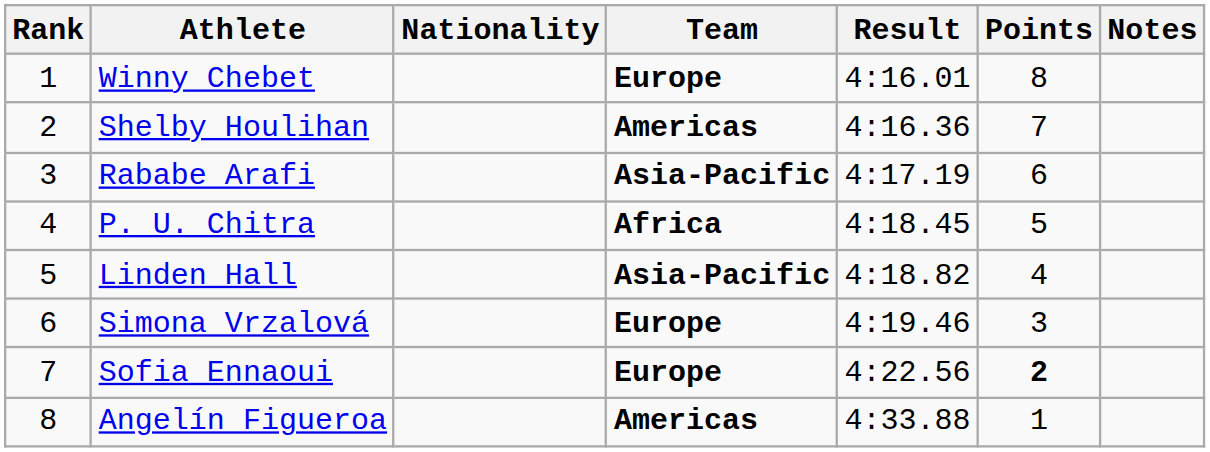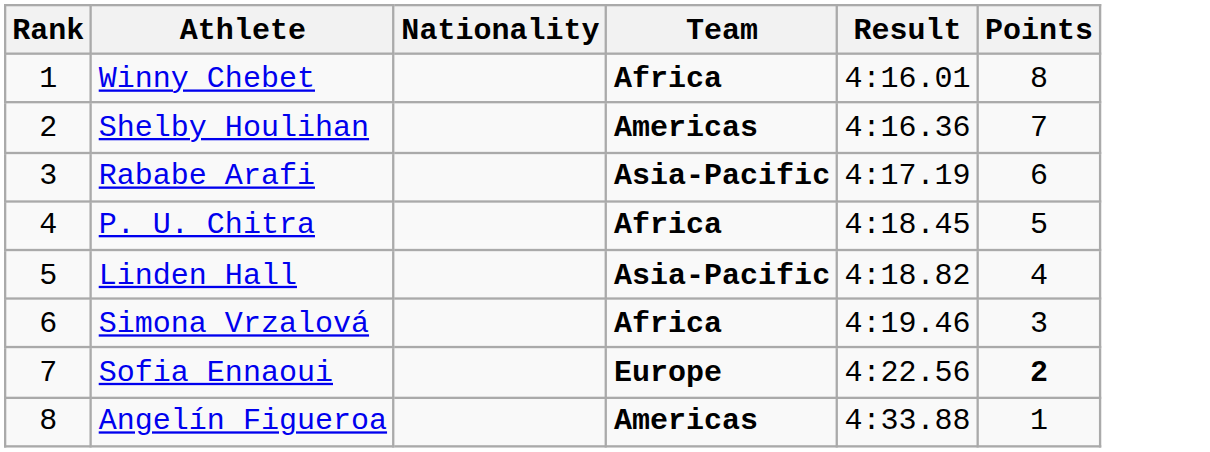 <table class="wikitable sortable" style="text-align:center">
 <tr>
 <th>Rank</th>
 <th>Athlete</th>
 <th>Nationality</th>
 <th>Team</th>
 <th>Result</th>
 <th>Points</th>
-<th>Notes</th>
 </tr>
 <tr>
 <td>1</td>
 <td align="left"><a href='#'>Winny Chebet</a></td>
 <td align=left></td>
-<td align=left><strong>Europe</strong></td>
+<td align=left><strong>Africa</strong></td>
 <td>4:16.01</td>
 <td>8</td>
-<td></td>
 </tr>
 <tr>
 <td>2</td>
 <td align="left"><a href='#'>Shelby Houlihan</a></td>
 <td align=left></td>
 <td align=left><strong>Americas</strong></td>
 <td>4:16.36</td>
 <td>7</td>
-<td></td>
 </tr>
 <tr>
 <td>3</td>
 <td align="left"><a href='#'>Rababe Arafi</a></td>
 <td align=left></td>
 <td align=left><strong>Asia-Pacific</strong></td>
 <td>4:17.19</td>
 <td>6</td>
-<td></td>
 </tr>
 <tr>
 <td>4</td>
 <td align="left"><a href='#'>P. U. Chitra</a></td>
 <td align=left></td>
 <td align=left><strong>Africa</strong></td>
 <td>4:18.45</td>
 <td>5</td>
-<td></td>
 </tr>
 <tr>
 <td>5</td>
 <td align="left"><a href='#'>Linden Hall</a></td>
 <td align=left></td>
 <td align=left><strong>Asia-Pacific</strong></td>
 <td>4:18.82</td>
 <td>4</td>
-<td></td>
 </tr>
 <tr>
 <td>6</td>
 <td align="left"><a href='#'>Simona Vrzalová</a></td>
 <td align=left></td>
-<td align=left><strong>Europe</strong></td>
+<td align=left><strong>Africa</strong></td>
 <td>4:19.46</td>
 <td>3</td>
-<td></td>
 </tr>
 <tr>
 <td>7</td>
 <td align="left"><a href='#'>Sofia Ennaoui</a></td>
 <td align=left></td>
 <td align=left><strong>Europe</strong></td>
 <td>4:22.56</td>
 <td><strong>2</strong></td>
-<td></td>
 </tr>
 <tr>
 <td>8</td>
 <td align="left"><a href='#'>Angelín Figueroa</a></td>
 <td align=left></td>
 <td align=left><strong>Americas</strong></td>
 <td>4:33.88</td>
 <td>1</td>
-<td></td>
 </tr>
 </table>
